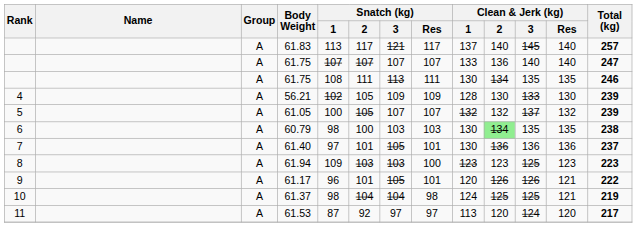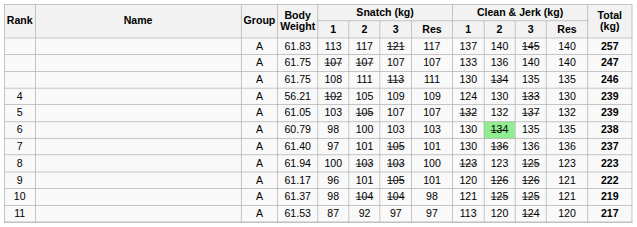 <table class = "wikitable" style="text-align:center;">
 <tr>
 <th rowspan=2>Rank</th>
 <th rowspan=2 width=305>Name</th>
 <th rowspan=2 width=20>Group</th>
 <th rowspan=2 width=50>Body Weight</th>
 <th colspan=4>Snatch (kg)</th>
 <th colspan=4>Clean & Jerk (kg)</th>
 <th rowspan=2 width=60>Total (kg)</th>
 </tr>
 <tr>
 <th width=40>1</th>
 <th width=40>2</th>
 <th width=40>3</th>
 <th width=55>Res</th>
 <th width=40>1</th>
 <th width=40>2</th>
 <th width=40>3</th>
 <th width=55>Res</th>
 </tr>
 <tr>
 <td></td>
 <td align=left></td>
 <td>A</td>
 <td>61.83</td>
 <td>113</td>
 <td>117</td>
 <td><s>121</s></td>
 <td>117</td>
 <td>137</td>
 <td>140</td>
 <td><s>145</s></td>
 <td>140</td>
 <td><strong>257</strong></td>
 </tr>
 <tr>
 <td></td>
 <td align=left></td>
 <td>A</td>
 <td>61.75</td>
 <td><s>107</s></td>
 <td><s>107</s></td>
 <td>107</td>
 <td>107</td>
 <td>133</td>
 <td>136</td>
 <td>140</td>
 <td>140</td>
 <td><strong>247</strong></td>
 </tr>
 <tr>
 <td></td>
 <td align=left></td>
 <td>A</td>
 <td>61.75</td>
 <td>108</td>
 <td>111</td>
 <td><s>113</s></td>
 <td>111</td>
 <td>130</td>
 <td><s>134</s></td>
 <td>135</td>
 <td>135</td>
 <td><strong>246</strong></td>
 </tr>
 <tr>
 <td>4</td>
 <td align=left></td>
 <td>A</td>
 <td>56.21</td>
 <td><s>102</s></td>
 <td>105</td>
 <td>109</td>
 <td>109</td>
-<td>128</td>
+<td>124</td>
 <td>130</td>
 <td><s>133</s></td>
 <td>130</td>
 <td><strong>239</strong></td>
 </tr>
 <tr>
 <td>5</td>
 <td align=left></td>
 <td>A</td>
 <td>61.05</td>
-<td>100</td>
+<td>103</td>
 <td><s>105</s></td>
 <td>107</td>
 <td>107</td>
 <td><s>132</s></td>
 <td>132</td>
 <td><s>137</s></td>
 <td>132</td>
 <td><strong>239</strong></td>
 </tr>
 <tr>
 <td>6</td>
 <td align=left></td>
 <td>A</td>
 <td>60.79</td>
 <td>98</td>
 <td>100</td>
 <td>103</td>
 <td>103</td>
 <td>130</td>
 <td style="background: lightgreen;"><s>134</s></td>
 <td>135</td>
 <td>135</td>
 <td><strong>238</strong></td>
 </tr>
 <tr>
 <td>7</td>
 <td align=left></td>
 <td>A</td>
 <td>61.40</td>
 <td>97</td>
 <td>101</td>
 <td><s>105</s></td>
 <td>101</td>
 <td>130</td>
 <td><s>136</s></td>
 <td>136</td>
 <td>136</td>
 <td><strong>237</strong></td>
 </tr>
 <tr>
 <td>8</td>
 <td align=left></td>
 <td>A</td>
 <td>61.94</td>
-<td>109</td>
+<td>100</td>
 <td><s>103</s></td>
 <td><s>103</s></td>
 <td>100</td>
 <td><s>123</s></td>
 <td>123</td>
 <td><s>125</s></td>
 <td>123</td>
 <td><strong>223</strong></td>
 </tr>
 <tr>
 <td>9</td>
 <td align=left></td>
 <td>A</td>
 <td>61.17</td>
 <td>96</td>
 <td>101</td>
 <td><s>105</s></td>
 <td>101</td>
 <td>120</td>
 <td><s>126</s></td>
 <td><s>126</s></td>
 <td>121</td>
 <td><strong>222</strong></td>
 </tr>
 <tr>
 <td>10</td>
 <td align=left></td>
 <td>A</td>
 <td>61.37</td>
 <td>98</td>
 <td><s>104</s></td>
 <td><s>104</s></td>
 <td>98</td>
-<td>124</td>
+<td>121</td>
 <td><s>125</s></td>
 <td><s>125</s></td>
 <td>121</td>
 <td><strong>219</strong></td>
 </tr>
 <tr>
 <td>11</td>
 <td align=left></td>
 <td>A</td>
 <td>61.53</td>
 <td>87</td>
 <td>92</td>
 <td>97</td>
 <td>97</td>
 <td>113</td>
 <td>120</td>
 <td><s>124</s></td>
 <td>120</td>
 <td><strong>217</strong></td>
 </tr>
 <tr>
 </tr>
 </table>
